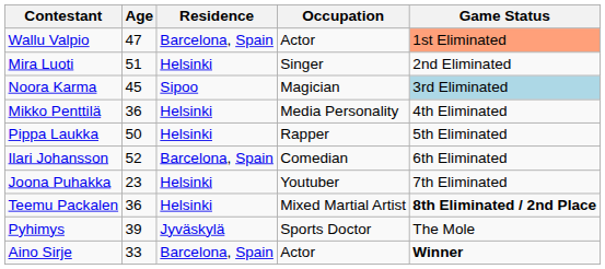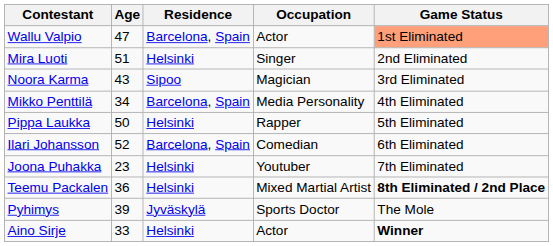 <table Class="wikitable">
 <tr>
 <th>Contestant</th>
 <th>Age</th>
 <th>Residence</th>
 <th>Occupation</th>
 <th>Game Status</th>
 </tr>
 <tr>
 <td><a href='#'>Wallu Valpio</a></td>
 <td>47</td>
 <td><a href='#'>Barcelona</a>, <a href='#'>Spain</a></td>
 <td>Actor</td>
 <td style="background: lightsalmon;">1st Eliminated</td>
 </tr>
 <tr>
 <td><a href='#'>Mira Luoti</a></td>
 <td>51</td>
 <td><a href='#'>Helsinki</a></td>
 <td>Singer</td>
 <td>2nd Eliminated</td>
 </tr>
 <tr>
 <td><a href='#'>Noora Karma</a></td>
-<td>45</td>
+<td>43</td>
 <td><a href='#'>Sipoo</a></td>
 <td>Magician</td>
-<td style="background: lightblue;">3rd Eliminated</td>
+<td>3rd Eliminated</td>
 </tr>
 <tr>
 <td><a href='#'>Mikko Penttilä</a></td>
-<td>36</td>
-<td><a href='#'>Helsinki</a></td>
+<td>34</td>
+<td><a href='#'>Barcelona</a>, <a href='#'>Spain</a></td>
 <td>Media Personality</td>
 <td>4th Eliminated</td>
 </tr>
 <tr>
 <td><a href='#'>Pippa Laukka</a></td>
 <td>50</td>
 <td><a href='#'>Helsinki</a></td>
 <td>Rapper</td>
 <td>5th Eliminated</td>
 </tr>
 <tr>
 <td><a href='#'>Ilari Johansson</a></td>
 <td>52</td>
 <td><a href='#'>Barcelona</a>, <a href='#'>Spain</a></td>
 <td>Comedian</td>
 <td>6th Eliminated</td>
 </tr>
 <tr>
 <td><a href='#'>Joona Puhakka</a></td>
 <td>23</td>
 <td><a href='#'>Helsinki</a></td>
 <td>Youtuber</td>
 <td>7th Eliminated</td>
 </tr>
 <tr>
 <td><a href='#'>Teemu Packalen</a></td>
 <td>36</td>
 <td><a href='#'>Helsinki</a></td>
 <td>Mixed Martial Artist</td>
 <td><strong>8th Eliminated / 2nd Place</strong></td>
 </tr>
 <tr>
 <td><a href='#'>Pyhimys</a></td>
 <td>39</td>
 <td><a href='#'>Jyväskylä</a></td>
 <td>Sports Doctor</td>
 <td>The Mole</td>
 </tr>
 <tr>
 <td><a href='#'>Aino Sirje</a></td>
 <td>33</td>
-<td><a href='#'>Barcelona</a>, <a href='#'>Spain</a></td>
+<td><a href='#'>Helsinki</a></td>
 <td>Actor</td>
 <td><strong>Winner</strong></td>
 </tr>
 </table>
